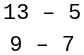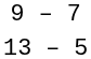 <table style="text-align:center">
 <tr>
 <th width=200></th>
 <th width=100></th>
 <th width=200></th>
 </tr>
 <tr>
 <td align=right><strong></strong></td>
-<td>13 – 5</td>
+<td>9 – 7</td>
 <td align=left></td>
 </tr>
 <tr>
 <td align=right><strong></strong></td>
-<td>9 – 7</td>
+<td>13 – 5</td>
 <td align=left></td>
 </tr>
 </table>
